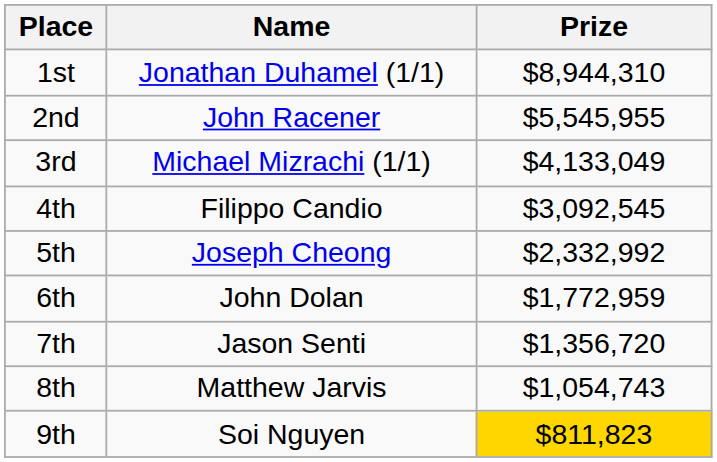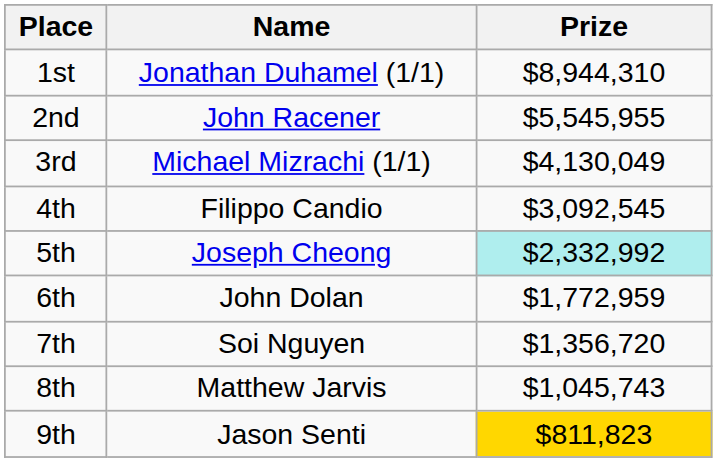 <table class="wikitable">
 <tr>
 <th width="50">Place</th>
 <th width="200">Name</th>
 <th width="125">Prize</th>
 </tr>
 <tr>
 <td align = "center">1st</td>
 <td align = "center"><a href='#'>Jonathan Duhamel</a> (1/1)</td>
 <td align = "center">$8,944,310</td>
 </tr>
 <tr>
 <td align = "center">2nd</td>
 <td align = "center"><a href='#'>John Racener</a></td>
 <td align = "center">$5,545,955</td>
 </tr>
 <tr>
 <td align = "center">3rd</td>
 <td align = "center"><a href='#'>Michael Mizrachi</a> (1/1)</td>
-<td align = "center">$4,133,049</td>
+<td align = "center">$4,130,049</td>
 </tr>
 <tr>
 <td align = "center">4th</td>
 <td align = "center">Filippo Candio</td>
 <td align = "center">$3,092,545</td>
 </tr>
 <tr>
 <td align = "center">5th</td>
 <td align = "center"><a href='#'>Joseph Cheong</a></td>
-<td align = "center">$2,332,992</td>
+<td align = "center" style="background: paleturquoise;">$2,332,992</td>
 </tr>
 <tr>
 <td align = "center">6th</td>
 <td align = "center">John Dolan</td>
 <td align = "center">$1,772,959</td>
 </tr>
 <tr>
 <td align = "center">7th</td>
-<td align = "center">Jason Senti</td>
+<td align = "center">Soi Nguyen</td>
 <td align = "center">$1,356,720</td>
 </tr>
 <tr>
 <td align = "center">8th</td>
 <td align = "center">Matthew Jarvis</td>
-<td align = "center">$1,054,743</td>
+<td align = "center">$1,045,743</td>
 </tr>
 <tr>
 <td align = "center">9th</td>
-<td align = "center">Soi Nguyen</td>
+<td align = "center">Jason Senti</td>
 <td align = "center" style="background: gold;">$811,823</td>
 </tr>
 </table>
